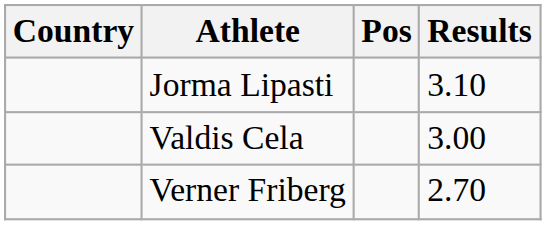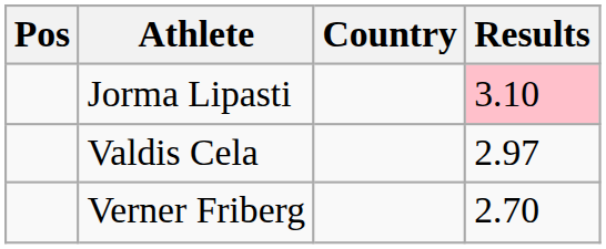 <table class="wikitable">
 <tr>
+<th>Pos</th>
+<th>Athlete</th>
 <th>Country</th>
-<th>Athlete</th>
-<th>Pos</th>
 <th>Results</th>
 </tr>
 <tr>
+<td align="center"></td>
+<td>Jorma Lipasti</td>
 <td></td>
-<td>Jorma Lipasti</td>
-<td align="center"></td>
-<td>3.10</td>
+<td style="background: pink;">3.10</td>
 </tr>
 <tr>
+<td align="center"></td>
+<td>Valdis Cela</td>
 <td></td>
-<td>Valdis Cela</td>
-<td align="center"></td>
-<td>3.00</td>
+<td>2.97</td>
 </tr>
 <tr>
+<td align="center"></td>
+<td>Verner Friberg</td>
 <td></td>
-<td>Verner Friberg</td>
-<td align="center"></td>
 <td>2.70</td>
 </tr>
 </table>
